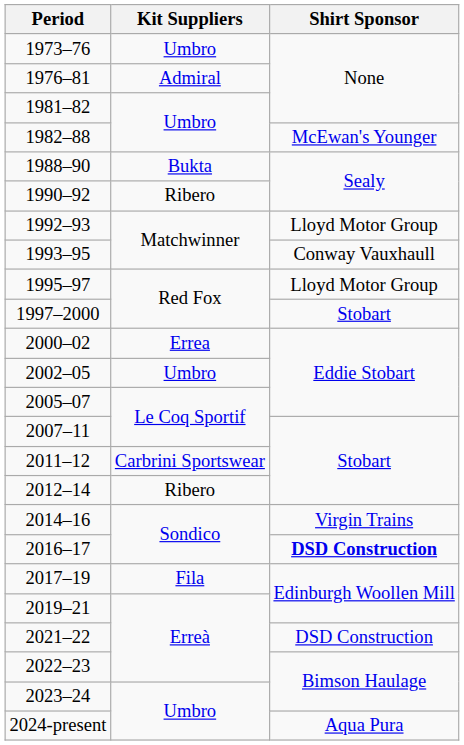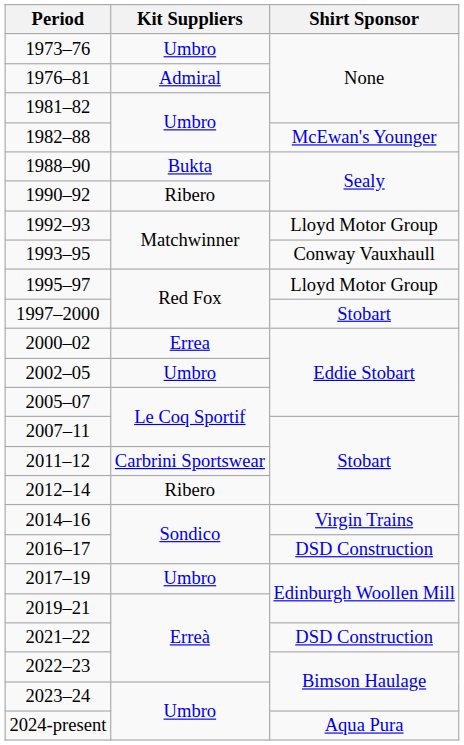 <table class=wikitable style="text-align:center;margin-left:1em">
 <tr>
 <th>Period</th>
 <th>Kit Suppliers</th>
 <th>Shirt Sponsor</th>
 </tr>
 <tr>
 <td>1973–76</td>
 <td><a href='#'>Umbro</a></td>
 <td rowspan=3>None</td>
 </tr>
 <tr>
 <td>1976–81</td>
 <td><a href='#'>Admiral</a></td>
 </tr>
 <tr>
 <td>1981–82</td>
 <td rowspan=2><a href='#'>Umbro</a></td>
 </tr>
 <tr>
 <td>1982–88</td>
 <td><a href='#'>McEwan's Younger</a></td>
 </tr>
 <tr>
 <td>1988–90</td>
 <td><a href='#'>Bukta</a></td>
 <td rowspan=2><a href='#'>Sealy</a></td>
 </tr>
 <tr>
 <td>1990–92</td>
 <td>Ribero</td>
 </tr>
 <tr>
 <td>1992–93</td>
 <td rowspan=2>Matchwinner</td>
 <td>Lloyd Motor Group</td>
 </tr>
 <tr>
 <td>1993–95</td>
 <td>Conway Vauxhaull</td>
 </tr>
 <tr>
 <td>1995–97</td>
 <td rowspan=2>Red Fox</td>
 <td>Lloyd Motor Group</td>
 </tr>
 <tr>
 <td>1997–2000</td>
 <td><a href='#'>Stobart</a></td>
 </tr>
 <tr>
 <td>2000–02</td>
 <td><a href='#'>Errea</a></td>
 <td rowspan=3><a href='#'>Eddie Stobart</a></td>
 </tr>
 <tr>
 <td>2002–05</td>
 <td><a href='#'>Umbro</a></td>
 </tr>
 <tr>
 <td>2005–07</td>
 <td rowspan=2><a href='#'>Le Coq Sportif</a></td>
 </tr>
 <tr>
 <td>2007–11</td>
 <td rowspan=3><a href='#'>Stobart</a></td>
 </tr>
 <tr>
 <td>2011–12</td>
 <td><a href='#'>Carbrini Sportswear</a></td>
 </tr>
 <tr>
 <td>2012–14</td>
 <td>Ribero</td>
 </tr>
 <tr>
 <td>2014–16</td>
 <td rowspan=2><a href='#'>Sondico</a></td>
 <td><a href='#'>Virgin Trains</a></td>
 </tr>
 <tr>
 <td>2016–17</td>
-<td><strong><a href='#'>DSD Construction</a></strong></td>
+<td><a href='#'>DSD Construction</a></td>
 </tr>
 <tr>
 <td>2017–19</td>
-<td><a href='#'>Fila</a></td>
+<td><a href='#'>Umbro</a></td>
 <td rowspan="2"><a href='#'>Edinburgh Woollen Mill</a></td>
 </tr>
 <tr>
 <td>2019–21</td>
 <td rowspan="3"><a href='#'>Erreà</a></td>
 </tr>
 <tr>
 <td>2021–22</td>
 <td><a href='#'>DSD Construction</a></td>
 </tr>
 <tr>
 <td>2022–23</td>
 <td rowspan="2"><a href='#'>Bimson Haulage</a></td>
 </tr>
 <tr>
 <td>2023–24</td>
 <td rowspan="2"><a href='#'>Umbro</a></td>
 </tr>
 <tr>
 <td>2024-present</td>
 <td rowspan=3><a href='#'>Aqua Pura</a></td>
 </tr>
 </table>
